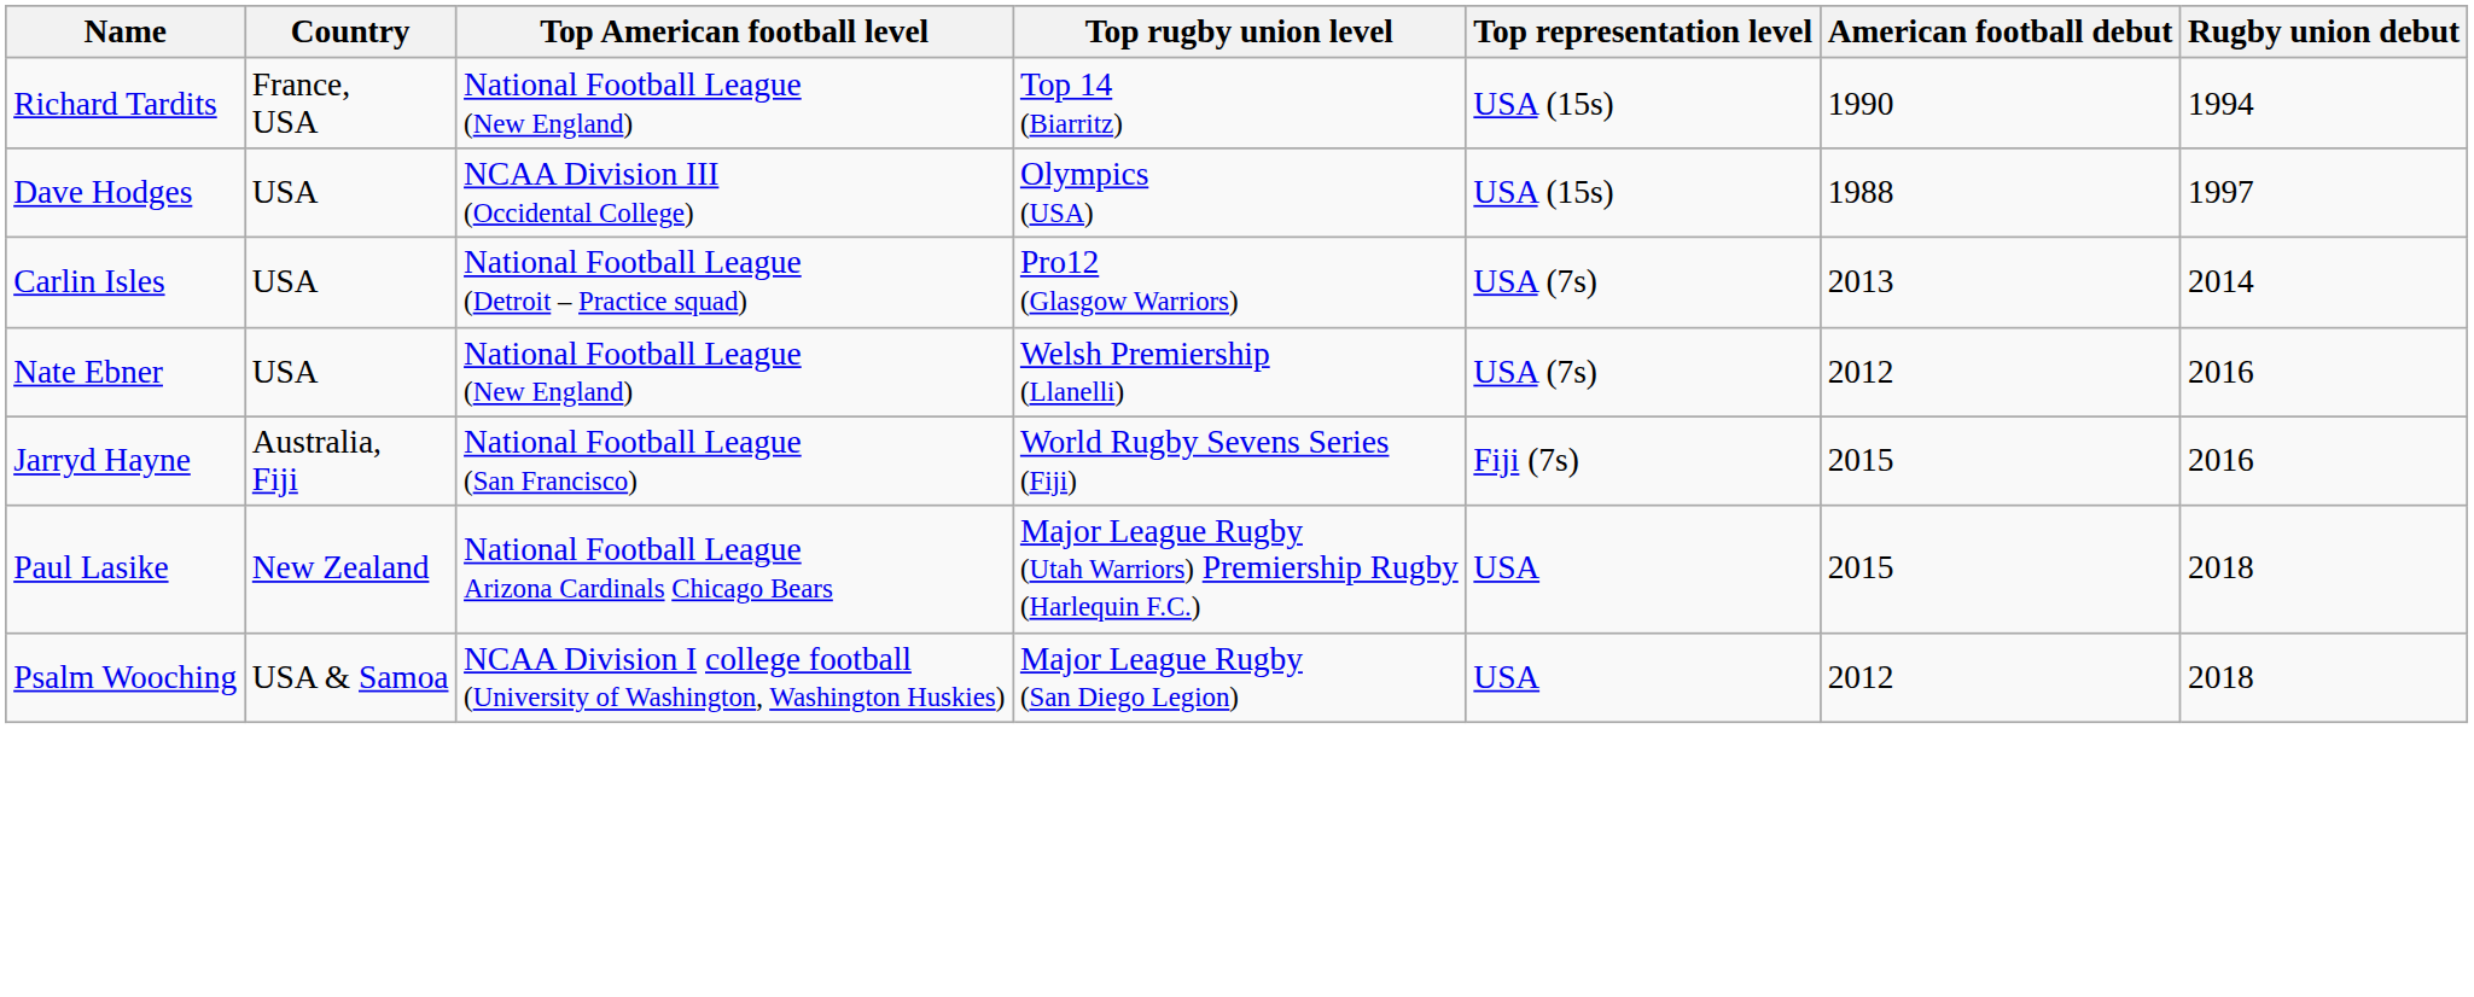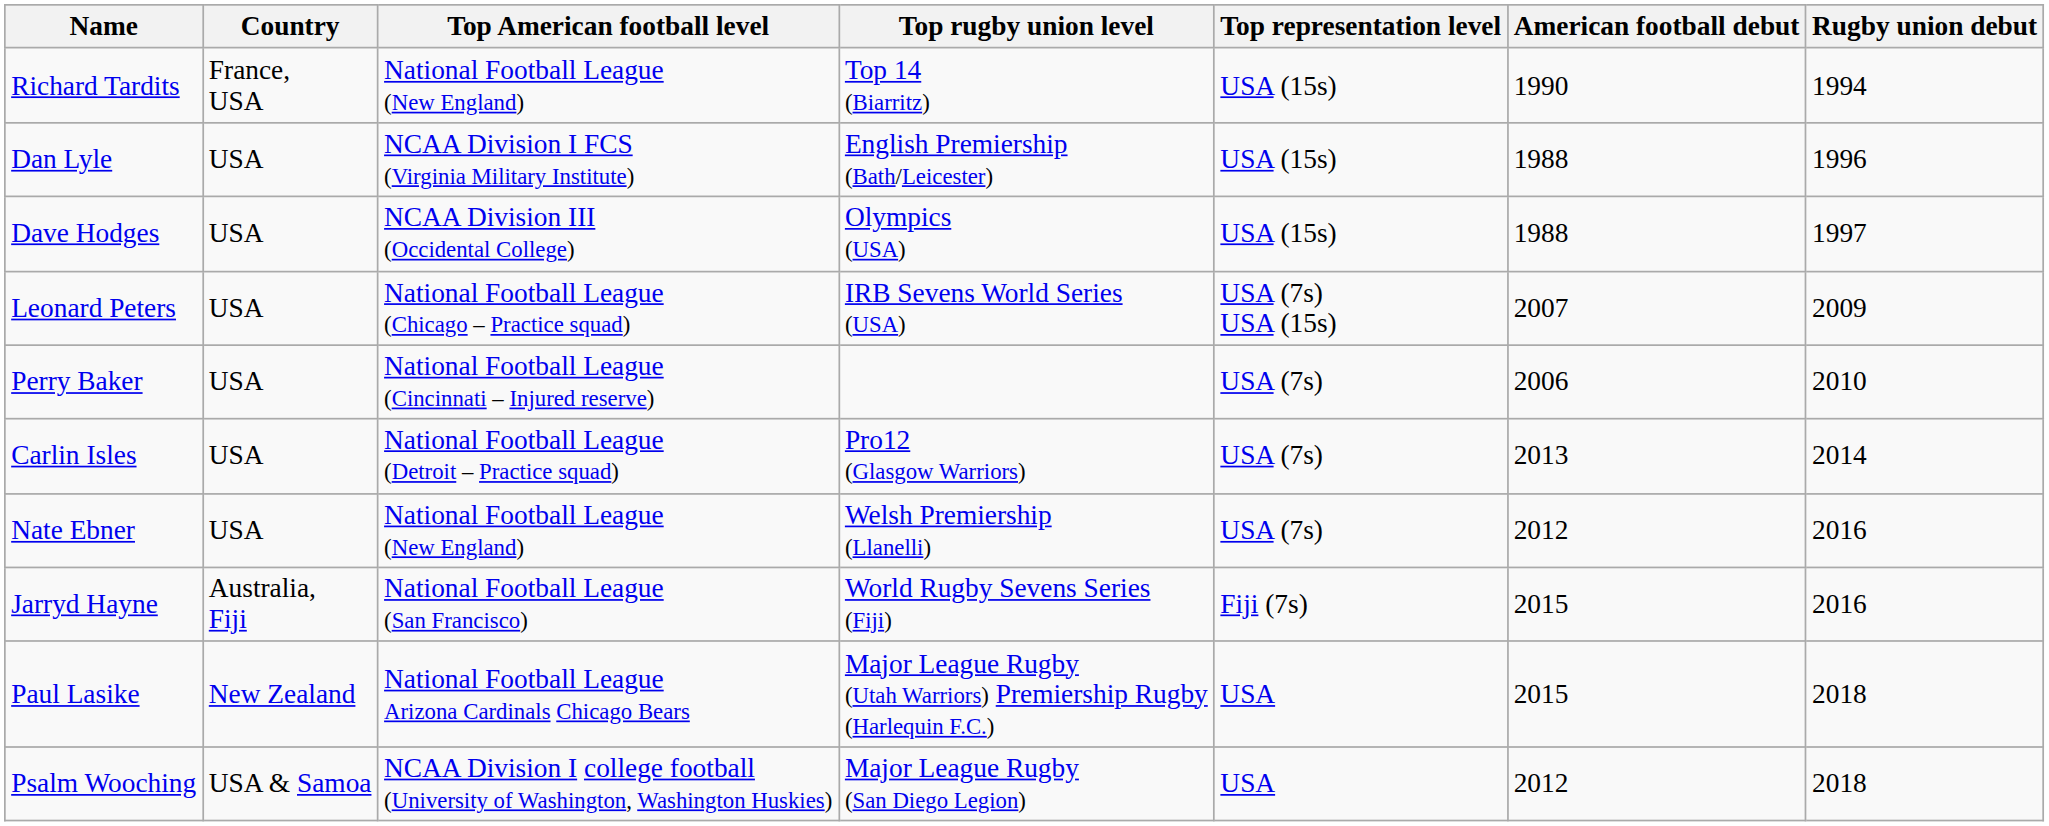 <table class="wikitable" style=font-size: 95%;">
 <tr>
 <th>Name</th>
 <th>Country</th>
 <th>Top American football level</th>
 <th>Top rugby union level</th>
 <th>Top representation level</th>
 <th>American football debut</th>
 <th>Rugby union debut</th>
 </tr>
 <tr>
 <td><a href='#'>Richard Tardits</a></td>
 <td>France, <br>USA</td>
 <td><a href='#'>National Football League</a><br><small>(<a href='#'>New England</a>)</small></td>
 <td><a href='#'>Top 14</a><br><small>(<a href='#'>Biarritz</a>)</small></td>
 <td><a href='#'>USA</a> (15s)</td>
 <td>1990</td>
 <td>1994</td>
 </tr>
 <tr>
+<td><a href='#'>Dan Lyle</a></td>
+<td>USA</td>
+<td><a href='#'>NCAA Division I FCS</a><br><small>(<a href='#'>Virginia Military Institute</a>)</small></td>
+<td><a href='#'>English Premiership</a><br><small>(<a href='#'>Bath</a>/<a href='#'>Leicester</a>)</small></td>
+<td><a href='#'>USA</a> (15s)</td>
+<td>1988</td>
+<td>1996</td>
+</tr>
+<tr>
 <td><a href='#'>Dave Hodges</a></td>
 <td>USA</td>
 <td><a href='#'>NCAA Division III</a><br><small>(<a href='#'>Occidental College</a>)</small></td>
 <td><a href='#'>Olympics</a><br><small>(<a href='#'>USA</a>)</small></td>
 <td><a href='#'>USA</a> (15s)</td>
 <td>1988</td>
 <td>1997</td>
+</tr>
+<tr>
+<td><a href='#'>Leonard Peters</a></td>
+<td>USA</td>
+<td><a href='#'>National Football League</a><br><small>(<a href='#'>Chicago</a> – <a href='#'>Practice squad</a>)</small></td>
+<td><a href='#'>IRB Sevens World Series</a><br><small>(<a href='#'>USA</a>)</small></td>
+<td><a href='#'>USA</a> (7s) <br> <a href='#'>USA</a> (15s)</td>
+<td>2007</td>
+<td>2009</td>
+</tr>
+<tr>
+<td><a href='#'>Perry Baker</a></td>
+<td>USA</td>
+<td><a href='#'>National Football League</a><br><small>(<a href='#'>Cincinnati</a> – <a href='#'>Injured reserve</a>)</small></td>
+<td></td>
+<td><a href='#'>USA</a> (7s)</td>
+<td>2006</td>
+<td>2010</td>
 </tr>
 <tr>
 <td><a href='#'>Carlin Isles</a></td>
 <td>USA</td>
 <td><a href='#'>National Football League</a><br><small>(<a href='#'>Detroit</a> – <a href='#'>Practice squad</a>)</small></td>
 <td><a href='#'>Pro12</a><br><small>(<a href='#'>Glasgow Warriors</a>)</small></td>
 <td><a href='#'>USA</a> (7s)</td>
 <td>2013</td>
 <td>2014</td>
 </tr>
 <tr>
 <td><a href='#'>Nate Ebner</a></td>
 <td>USA</td>
 <td><a href='#'>National Football League</a><br><small>(<a href='#'>New England</a>)</small></td>
 <td><a href='#'>Welsh Premiership</a><br><small>(<a href='#'>Llanelli</a>)</small></td>
 <td><a href='#'>USA</a> (7s)</td>
 <td>2012</td>
 <td>2016</td>
 </tr>
 <tr>
 <td><a href='#'>Jarryd Hayne</a></td>
 <td>Australia, <br><a href='#'>Fiji</a></td>
 <td><a href='#'>National Football League</a><br><small>(<a href='#'>San Francisco</a>)</small></td>
 <td><a href='#'>World Rugby Sevens Series</a><br><small>(<a href='#'>Fiji</a>)</small></td>
 <td><a href='#'>Fiji</a> (7s)</td>
 <td>2015</td>
 <td>2016</td>
 </tr>
 <tr>
 <td><a href='#'>Paul Lasike</a></td>
 <td><a href='#'>New Zealand</a></td>
 <td><a href='#'>National Football League</a> <br><small> <a href='#'>Arizona Cardinals</a> <a href='#'>Chicago Bears</a></small></td>
 <td><a href='#'>Major League Rugby</a><br><small> (<a href='#'>Utah Warriors</a>)</small> <a href='#'>Premiership Rugby</a><br><small> (<a href='#'>Harlequin F.C.</a>)</small></td>
 <td><a href='#'>USA</a></td>
 <td>2015</td>
 <td>2018</td>
 </tr>
 <tr>
 <td><a href='#'>Psalm Wooching</a></td>
 <td>USA & <a href='#'>Samoa</a></td>
 <td><a href='#'>NCAA Division I</a> <a href='#'>college football</a><br><small> (<a href='#'>University of Washington</a>, <a href='#'>Washington Huskies</a>)</small></td>
 <td><a href='#'>Major League Rugby</a><br><small> (<a href='#'>San Diego Legion</a>)</small></td>
 <td><a href='#'>USA</a></td>
 <td>2012</td>
 <td>2018</td>
 </tr>
 </table>
